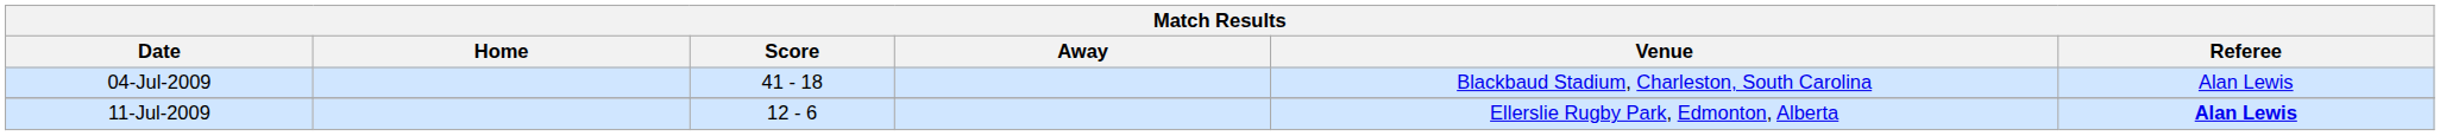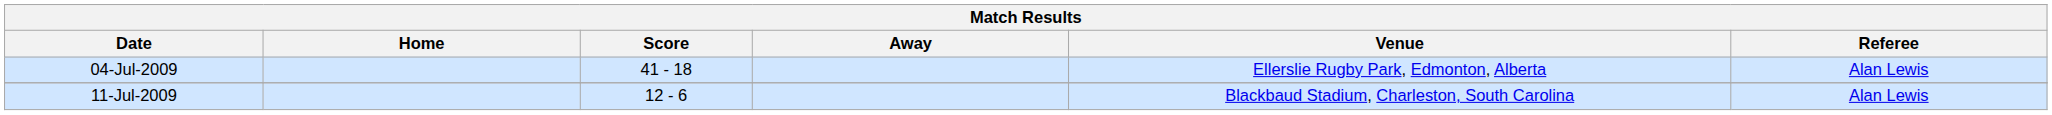 <table class="wikitable" style="font-size:100%; width: 100%; text-align: center;">
 <tr>
 <th colspan=6>Match Results</th>
 </tr>
 <tr>
 <th width=9%>Date</th>
 <th width=11%>Home</th>
 <th width=6%>Score</th>
 <th width=11%>Away</th>
 <th width=23%>Venue</th>
 <th width=11%>Referee</th>
 </tr>
 <tr style="background: #D0E6FF;">
 <td>04-Jul-2009</td>
 <td align="right"><strong></strong></td>
 <td>41 - 18</td>
 <td align="left"></td>
-<td><a href='#'>Blackbaud Stadium</a>, <a href='#'>Charleston, South Carolina</a></td>
+<td><a href='#'>Ellerslie Rugby Park</a>, <a href='#'>Edmonton</a>, <a href='#'>Alberta</a></td>
 <td><a href='#'>Alan Lewis</a> </td>
 </tr>
 <tr>
 </tr>
 <tr style="background: #D0E6FF;">
 <td>11-Jul-2009</td>
 <td align="right"><strong></strong></td>
 <td>12 - 6</td>
 <td align="left"></td>
-<td><a href='#'>Ellerslie Rugby Park</a>, <a href='#'>Edmonton</a>, <a href='#'>Alberta</a></td>
-<td><strong><a href='#'>Alan Lewis</a> </strong></td>
+<td><a href='#'>Blackbaud Stadium</a>, <a href='#'>Charleston, South Carolina</a></td>
+<td><a href='#'>Alan Lewis</a> </td>
 </tr>
 </table>
